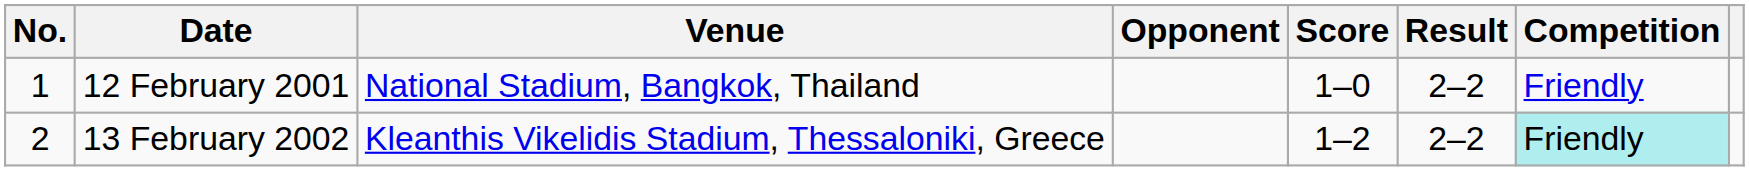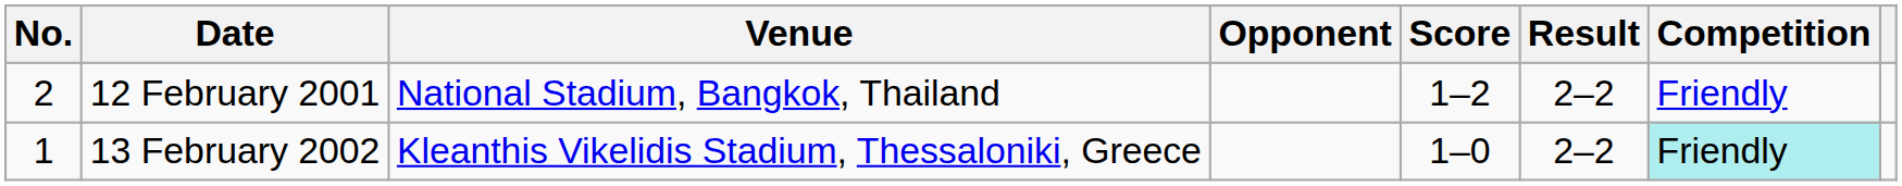 <table class="wikitable sortable">
 <tr>
 <th scope="col">No.</th>
 <th scope="col">Date</th>
 <th scope="col">Venue</th>
 <th scope="col">Opponent</th>
 <th scope="col">Score</th>
 <th scope="col">Result</th>
 <th scope="col">Competition</th>
 <th scope="col" class="unsortable"></th>
 </tr>
 <tr>
-<td align="center">1</td>
+<td align="center">2</td>
 <td>12 February 2001</td>
 <td><a href='#'>National Stadium</a>, <a href='#'>Bangkok</a>, Thailand</td>
 <td></td>
-<td align="center">1–0</td>
+<td align="center">1–2</td>
 <td align="center">2–2</td>
 <td><a href='#'>Friendly</a></td>
 <td></td>
 </tr>
 <tr>
-<td align="center">2</td>
+<td align="center">1</td>
 <td>13 February 2002</td>
 <td><a href='#'>Kleanthis Vikelidis Stadium</a>, <a href='#'>Thessaloniki</a>, Greece</td>
 <td></td>
-<td align="center">1–2</td>
+<td align="center">1–0</td>
 <td align="center">2–2</td>
 <td style="background: paleturquoise;">Friendly</td>
 <td></td>
 </tr>
 </table>
